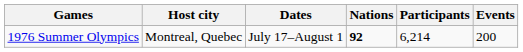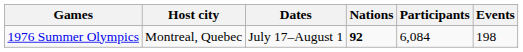 <table class="wikitable">
 <tr>
 <th>Games</th>
 <th>Host city</th>
 <th>Dates</th>
 <th>Nations</th>
 <th>Participants</th>
 <th>Events</th>
 </tr>
 <tr>
 <td><a href='#'>1976 Summer Olympics</a></td>
 <td>Montreal, Quebec</td>
 <td>July 17–August 1</td>
 <td><strong>92</strong></td>
-<td>6,214</td>
-<td>200</td>
+<td>6,084</td>
+<td>198</td>
 </tr>
 </table>
